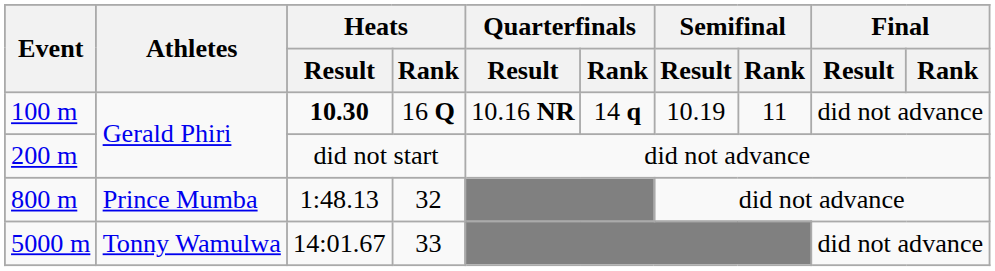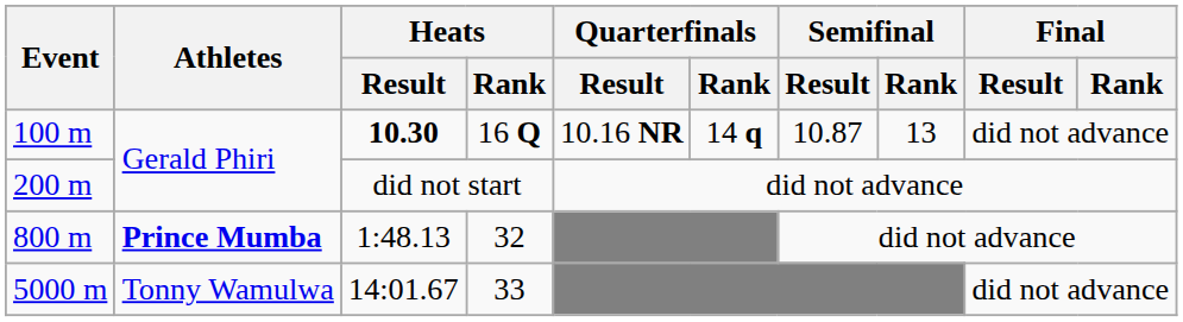 <table class="wikitable" border="1" style="font-size:90%">
 <tr>
 <th rowspan="2">Event</th>
 <th rowspan="2">Athletes</th>
 <th colspan="2">Heats</th>
 <th colspan="2">Quarterfinals</th>
 <th colspan="2">Semifinal</th>
 <th colspan="2">Final</th>
 </tr>
 <tr>
 <th>Result</th>
 <th>Rank</th>
 <th>Result</th>
 <th>Rank</th>
 <th>Result</th>
 <th>Rank</th>
 <th>Result</th>
 <th>Rank</th>
 </tr>
 <tr>
 <td><a href='#'>100 m</a></td>
 <td rowspan=2><a href='#'>Gerald Phiri</a></td>
 <td align=center><strong>10.30</strong></td>
 <td align=center>16 <strong>Q</strong></td>
 <td align=center>10.16 <strong>NR</strong></td>
 <td align=center>14 <strong>q</strong></td>
-<td align=center>10.19</td>
-<td align=center>11</td>
+<td align=center>10.87</td>
+<td align=center>13</td>
 <td align=center colspan=2>did not advance</td>
 </tr>
 <tr>
 <td><a href='#'>200 m</a></td>
 <td align=center colspan=2>did not start</td>
 <td align=center colspan=6>did not advance</td>
 </tr>
 <tr>
 <td><a href='#'>800 m</a></td>
-<td><a href='#'>Prince Mumba</a></td>
+<td><strong><a href='#'>Prince Mumba</a></strong></td>
 <td align=center>1:48.13</td>
 <td align=center>32</td>
 <td align=center colspan=2 bgcolor=grey></td>
 <td align=center colspan=4>did not advance</td>
 </tr>
 <tr>
 <td><a href='#'>5000 m</a></td>
 <td><a href='#'>Tonny Wamulwa</a></td>
 <td align=center>14:01.67</td>
 <td align=center>33</td>
 <td align=center colspan=4 bgcolor=grey></td>
 <td align=center colspan=2>did not advance</td>
 </tr>
 </table>
